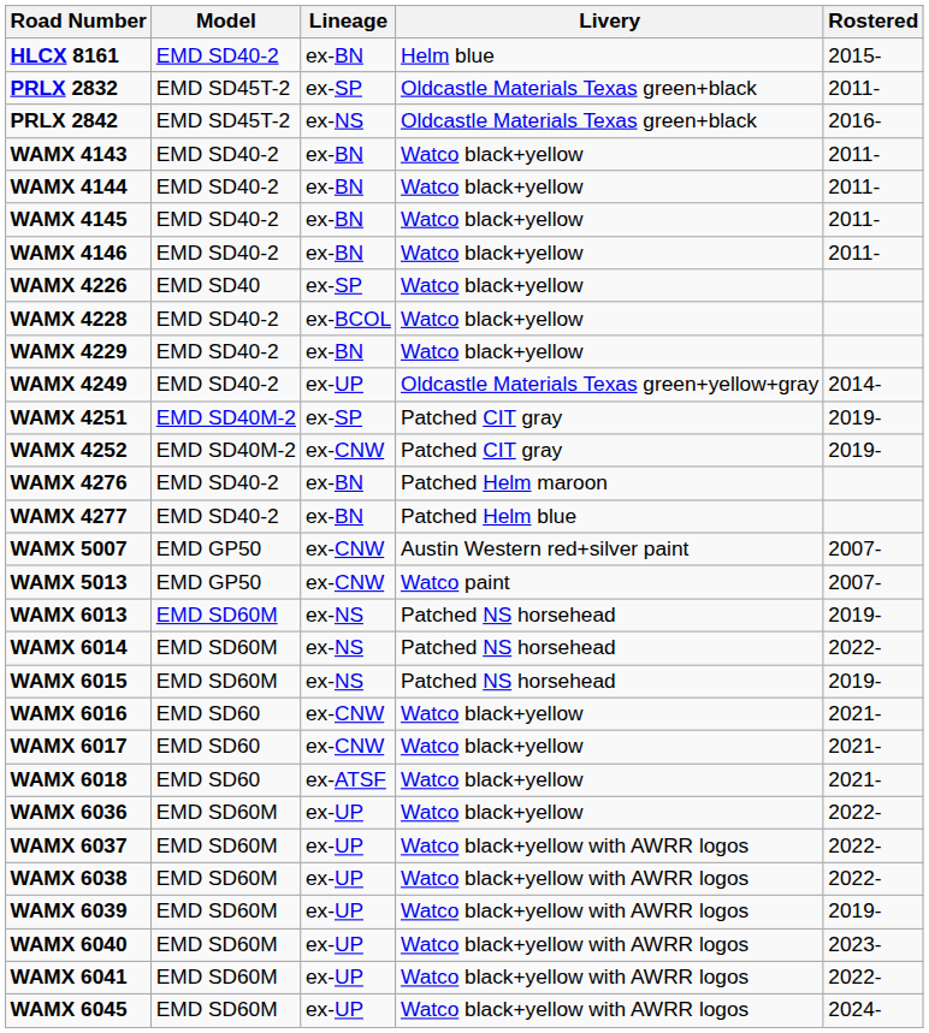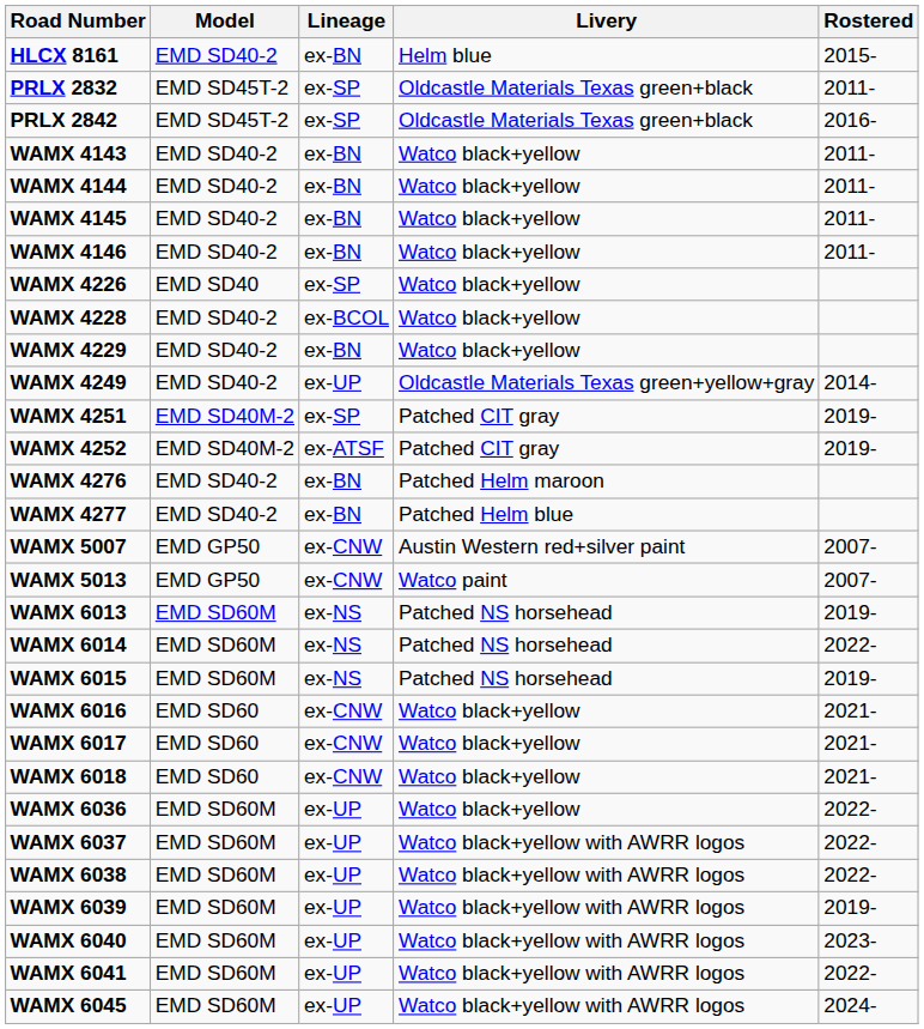 <table class="wikitable">
 <tr>
 <th>Road Number</th>
 <th>Model</th>
 <th>Lineage</th>
 <th>Livery</th>
 <th>Rostered</th>
 </tr>
 <tr>
 <td><strong><a href='#'>HLCX</a> 8161</strong></td>
 <td><a href='#'>EMD SD40-2</a></td>
 <td>ex-<a href='#'>BN</a></td>
 <td><a href='#'>Helm</a> blue</td>
 <td>2015-</td>
 </tr>
 <tr>
 <td><strong><a href='#'>PRLX</a> 2832</strong></td>
 <td>EMD SD45T-2</td>
 <td>ex-<a href='#'>SP</a></td>
 <td><a href='#'>Oldcastle Materials Texas</a> green+black</td>
 <td>2011-</td>
 </tr>
 <tr>
 <td><strong>PRLX 2842</strong></td>
 <td>EMD SD45T-2</td>
-<td>ex-<a href='#'>NS</a></td>
+<td>ex-<a href='#'>SP</a></td>
 <td><a href='#'>Oldcastle Materials Texas</a> green+black</td>
 <td>2016-</td>
 </tr>
 <tr>
 <td><strong>WAMX 4143</strong></td>
 <td>EMD SD40-2</td>
 <td>ex-<a href='#'>BN</a></td>
 <td><a href='#'>Watco</a> black+yellow</td>
 <td>2011-</td>
 </tr>
 <tr>
 <td><strong>WAMX 4144</strong></td>
 <td>EMD SD40-2</td>
 <td>ex-<a href='#'>BN</a></td>
 <td><a href='#'>Watco</a> black+yellow</td>
 <td>2011-</td>
 </tr>
 <tr>
 <td><strong>WAMX 4145</strong></td>
 <td>EMD SD40-2</td>
 <td>ex-<a href='#'>BN</a></td>
 <td><a href='#'>Watco</a> black+yellow</td>
 <td>2011-</td>
 </tr>
 <tr>
 <td><strong>WAMX 4146</strong></td>
 <td>EMD SD40-2</td>
 <td>ex-<a href='#'>BN</a></td>
 <td><a href='#'>Watco</a> black+yellow</td>
 <td>2011-</td>
 </tr>
 <tr>
 <td><strong>WAMX 4226</strong></td>
 <td>EMD SD40</td>
 <td>ex-<a href='#'>SP</a></td>
 <td><a href='#'>Watco</a> black+yellow</td>
 <td></td>
 </tr>
 <tr>
 <td><strong>WAMX 4228</strong></td>
 <td>EMD SD40-2</td>
 <td>ex-<a href='#'>BCOL</a></td>
 <td><a href='#'>Watco</a> black+yellow</td>
 <td></td>
 </tr>
 <tr>
 <td><strong>WAMX 4229</strong></td>
 <td>EMD SD40-2</td>
 <td>ex-<a href='#'>BN</a></td>
 <td><a href='#'>Watco</a> black+yellow</td>
 <td></td>
 </tr>
 <tr>
 <td><strong>WAMX 4249</strong></td>
 <td>EMD SD40-2</td>
 <td>ex-<a href='#'>UP</a></td>
 <td><a href='#'>Oldcastle Materials Texas</a> green+yellow+gray</td>
 <td>2014-</td>
 </tr>
 <tr>
 <td><strong>WAMX 4251</strong></td>
 <td><a href='#'>EMD SD40M-2</a></td>
 <td>ex-<a href='#'>SP</a></td>
 <td>Patched <a href='#'>CIT</a> gray</td>
 <td>2019-</td>
 </tr>
 <tr>
 <td><strong>WAMX 4252</strong></td>
 <td>EMD SD40M-2</td>
-<td>ex-<a href='#'>CNW</a></td>
+<td>ex-<a href='#'>ATSF</a></td>
 <td>Patched <a href='#'>CIT</a> gray</td>
 <td>2019-</td>
 </tr>
 <tr>
 <td><strong>WAMX 4276</strong></td>
 <td>EMD SD40-2</td>
 <td>ex-<a href='#'>BN</a></td>
 <td>Patched <a href='#'>Helm</a> maroon</td>
 <td></td>
 </tr>
 <tr>
 <td><strong>WAMX 4277</strong></td>
 <td>EMD SD40-2</td>
 <td>ex-<a href='#'>BN</a></td>
 <td>Patched <a href='#'>Helm</a> blue</td>
 <td></td>
 </tr>
 <tr>
 <td><strong>WAMX 5007</strong></td>
 <td>EMD GP50</td>
 <td>ex-<a href='#'>CNW</a></td>
 <td>Austin Western red+silver paint</td>
 <td>2007-</td>
 </tr>
 <tr>
 <td><strong>WAMX 5013</strong></td>
 <td>EMD GP50</td>
 <td>ex-<a href='#'>CNW</a></td>
 <td><a href='#'>Watco</a> paint</td>
 <td>2007-</td>
 </tr>
 <tr>
 <td><strong>WAMX 6013</strong></td>
 <td><a href='#'>EMD SD60M</a></td>
 <td>ex-<a href='#'>NS</a></td>
 <td>Patched <a href='#'>NS</a> horsehead</td>
 <td>2019-</td>
 </tr>
 <tr>
 <td><strong>WAMX 6014</strong></td>
 <td>EMD SD60M</td>
 <td>ex-<a href='#'>NS</a></td>
 <td>Patched <a href='#'>NS</a> horsehead</td>
 <td>2022-</td>
 </tr>
 <tr>
 <td><strong>WAMX 6015</strong></td>
 <td>EMD SD60M</td>
 <td>ex-<a href='#'>NS</a></td>
 <td>Patched <a href='#'>NS</a> horsehead</td>
 <td>2019-</td>
 </tr>
 <tr>
 <td><strong>WAMX 6016</strong></td>
 <td>EMD SD60</td>
 <td>ex-<a href='#'>CNW</a></td>
 <td><a href='#'>Watco</a> black+yellow</td>
 <td>2021-</td>
 </tr>
 <tr>
 <td><strong>WAMX 6017</strong></td>
 <td>EMD SD60</td>
 <td>ex-<a href='#'>CNW</a></td>
 <td><a href='#'>Watco</a> black+yellow</td>
 <td>2021-</td>
 </tr>
 <tr>
 <td><strong>WAMX 6018</strong></td>
 <td>EMD SD60</td>
-<td>ex-<a href='#'>ATSF</a></td>
+<td>ex-<a href='#'>CNW</a></td>
 <td><a href='#'>Watco</a> black+yellow</td>
 <td>2021-</td>
 </tr>
 <tr>
 <td><strong>WAMX 6036</strong></td>
 <td>EMD SD60M</td>
 <td>ex-<a href='#'>UP</a></td>
 <td><a href='#'>Watco</a> black+yellow</td>
 <td>2022-</td>
 </tr>
 <tr>
 <td><strong>WAMX 6037</strong></td>
 <td>EMD SD60M</td>
 <td>ex-<a href='#'>UP</a></td>
 <td><a href='#'>Watco</a> black+yellow with AWRR logos</td>
 <td>2022-</td>
 </tr>
 <tr>
 <td><strong>WAMX 6038</strong></td>
 <td>EMD SD60M</td>
 <td>ex-<a href='#'>UP</a></td>
 <td><a href='#'>Watco</a> black+yellow with AWRR logos</td>
 <td>2022-</td>
 </tr>
 <tr>
 <td><strong>WAMX 6039</strong></td>
 <td>EMD SD60M</td>
 <td>ex-<a href='#'>UP</a></td>
 <td><a href='#'>Watco</a> black+yellow with AWRR logos</td>
 <td>2019-</td>
 </tr>
 <tr>
 <td><strong>WAMX 6040</strong></td>
 <td>EMD SD60M</td>
 <td>ex-<a href='#'>UP</a></td>
 <td><a href='#'>Watco</a> black+yellow with AWRR logos</td>
 <td>2023-</td>
 </tr>
 <tr>
 <td><strong>WAMX 6041</strong></td>
 <td>EMD SD60M</td>
 <td>ex-<a href='#'>UP</a></td>
 <td><a href='#'>Watco</a> black+yellow with AWRR logos</td>
 <td>2022-</td>
 </tr>
 <tr>
 <td><strong>WAMX 6045</strong></td>
 <td>EMD SD60M</td>
 <td>ex-<a href='#'>UP</a></td>
 <td><a href='#'>Watco</a> black+yellow with AWRR logos</td>
 <td>2024-</td>
 </tr>
 </table>
